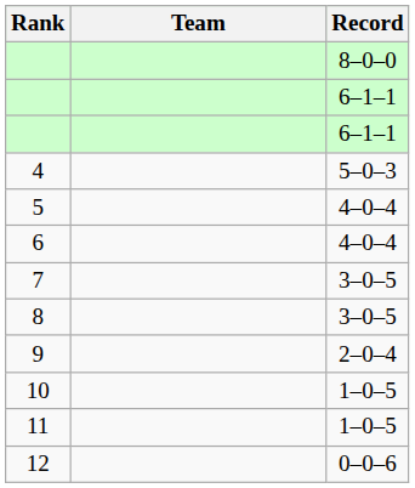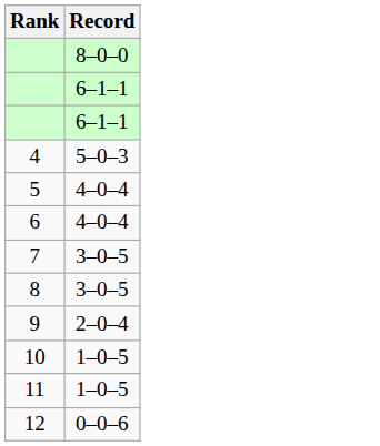 <table class=wikitable style="text-align:center;">
 <tr bgcolor=#ccffcc>
 <th>Rank</th>
-<th width=170>Team</th>
 <th>Record</th>
 </tr>
 <tr bgcolor=#ccffcc>
 <td></td>
-<td align=left></td>
 <td>8–0–0</td>
 </tr>
 <tr bgcolor=#ccffcc>
 <td></td>
-<td align=left></td>
 <td>6–1–1</td>
 </tr>
 <tr bgcolor=#ccffcc>
 <td></td>
-<td align=left></td>
 <td>6–1–1</td>
 </tr>
 <tr>
 <td>4</td>
-<td align=left></td>
 <td>5–0–3</td>
 </tr>
 <tr>
 <td>5</td>
-<td align=left></td>
 <td>4–0–4</td>
 </tr>
 <tr>
 <td>6</td>
-<td align=left></td>
 <td>4–0–4</td>
 </tr>
 <tr>
 <td>7</td>
-<td align=left></td>
 <td>3–0–5</td>
 </tr>
 <tr>
 <td>8</td>
-<td align=left></td>
 <td>3–0–5</td>
 </tr>
 <tr>
 <td>9</td>
-<td align=left></td>
 <td>2–0–4</td>
 </tr>
 <tr>
 <td>10</td>
-<td align=left></td>
 <td>1–0–5</td>
 </tr>
 <tr>
 <td>11</td>
-<td align=left></td>
 <td>1–0–5</td>
 </tr>
 <tr>
 <td>12</td>
-<td align=left></td>
 <td>0–0–6</td>
 </tr>
 </table>
